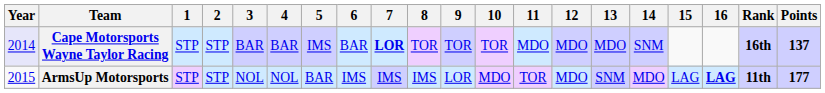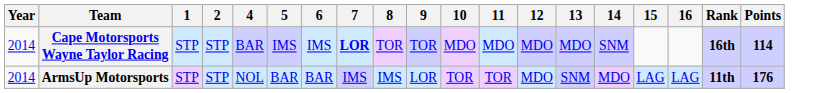 <table class="wikitable" style="text-align:center; font-size:85%">
 <tr>
 <th>Year</th>
 <th>Team</th>
 <th>1</th>
 <th>2</th>
-<th>3</th>
 <th>4</th>
 <th>5</th>
 <th>6</th>
 <th>7</th>
 <th>8</th>
 <th>9</th>
 <th>10</th>
 <th>11</th>
 <th>12</th>
 <th>13</th>
 <th>14</th>
 <th>15</th>
 <th>16</th>
 <th>Rank</th>
 <th>Points</th>
 </tr>
 <tr>
-<td style="background: lavender;"><a href='#'>2014</a></td>
+<td><a href='#'>2014</a></td>
 <th nowrap><a href='#'>Cape Motorsports</a> <br> <a href='#'>Wayne Taylor Racing</a></th>
 <td style="background:#CFEAFF;"><a href='#'>STP</a><br></td>
 <td style="background:#CFEAFF;"><a href='#'>STP</a><br></td>
 <td style="background:#CFCFFF;"><a href='#'>BAR</a><br></td>
-<td style="background:#CFCFFF;"><a href='#'>BAR</a><br></td>
 <td style="background:#CFCFFF;"><a href='#'>IMS</a><br></td>
-<td style="background:#CFEAFF;"><a href='#'>BAR</a><br></td>
+<td style="background:#CFEAFF;"><a href='#'>IMS</a><br></td>
 <td style="background:#CFEAFF;"><strong><a href='#'>LOR</a><br></strong></td>
 <td style="background:#EFCFFF;"><a href='#'>TOR</a><br></td>
 <td style="background:#CFCFFF;"><a href='#'>TOR</a><br></td>
-<td style="background:#EFCFFF;"><a href='#'>TOR</a><br></td>
+<td style="background:#EFCFFF;"><a href='#'>MDO</a><br></td>
 <td style="background:#CFEAFF;"><a href='#'>MDO</a><br></td>
 <td style="background:#CFCFFF;"><a href='#'>MDO</a><br></td>
 <td style="background:#CFCFFF;"><a href='#'>MDO</a><br></td>
 <td style="background:#CFCFFF;"><a href='#'>SNM</a><br></td>
 <td></td>
 <td></td>
 <td style="background:#CFCFFF;"><strong>16th</strong></td>
-<td style="background:#CFCFFF;"><strong>137</strong></td>
+<td style="background:#CFCFFF;"><strong>114</strong></td>
 </tr>
 <tr>
-<td><a href='#'>2015</a></td>
+<td><a href='#'>2014</a></td>
 <th nowrap>ArmsUp Motorsports</th>
 <td style="background:#EFCFFF;"><a href='#'>STP</a><br></td>
 <td style="background:#CFEAFF;"><a href='#'>STP</a><br></td>
 <td style="background:#CFEAFF;"><a href='#'>NOL</a><br></td>
-<td style="background:#CFEAFF;"><a href='#'>NOL</a><br></td>
 <td style="background:#CFEAFF;"><a href='#'>BAR</a><br></td>
-<td style="background:#CFEAFF;"><a href='#'>IMS</a><br></td>
+<td style="background:#CFEAFF;"><a href='#'>BAR</a><br></td>
 <td style="background:#CFCFFF;"><a href='#'>IMS</a><br></td>
 <td style="background:#CFEAFF;"><a href='#'>IMS</a><br></td>
 <td style="background:#CFEAFF;"><a href='#'>LOR</a><br></td>
-<td style="background:#EFCFFF;"><a href='#'>MDO</a><br></td>
+<td style="background:#EFCFFF;"><a href='#'>TOR</a><br></td>
 <td style="background:#EFCFFF;"><a href='#'>TOR</a><br></td>
 <td style="background:#CFEAFF;"><a href='#'>MDO</a><br></td>
 <td style="background:#CFCFFF;"><a href='#'>SNM</a><br></td>
 <td style="background:#EFCFFF;"><a href='#'>MDO</a><br></td>
 <td style="background:#CFEAFF;"><a href='#'>LAG</a><br></td>
-<td style="background:#CFEAFF;"><strong><a href='#'>LAG</a><br></strong></td>
+<td style="background:#CFEAFF;"><a href='#'>LAG</a><br></td>
 <th style="background:#CFCFFF;">11th</th>
-<th style="background:#CFCFFF;">177</th>
+<th style="background:#CFCFFF;">176</th>
 </tr>
 </table>
